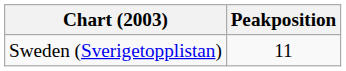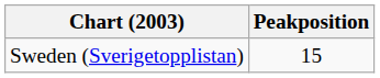 <table class="wikitable">
 <tr>
 <th>Chart (2003)</th>
 <th>Peakposition</th>
 </tr>
 <tr>
 <td>Sweden (<a href='#'>Sverigetopplistan</a>)</td>
-<td align="center">11</td>
+<td align="center">15</td>
 </tr>
 </table>
